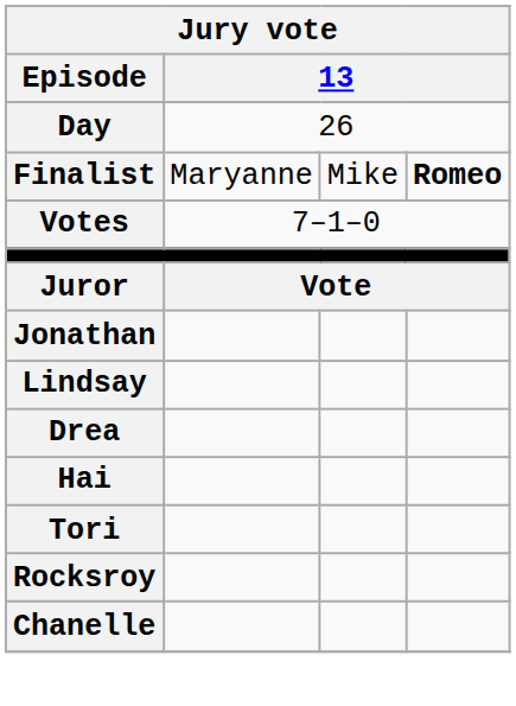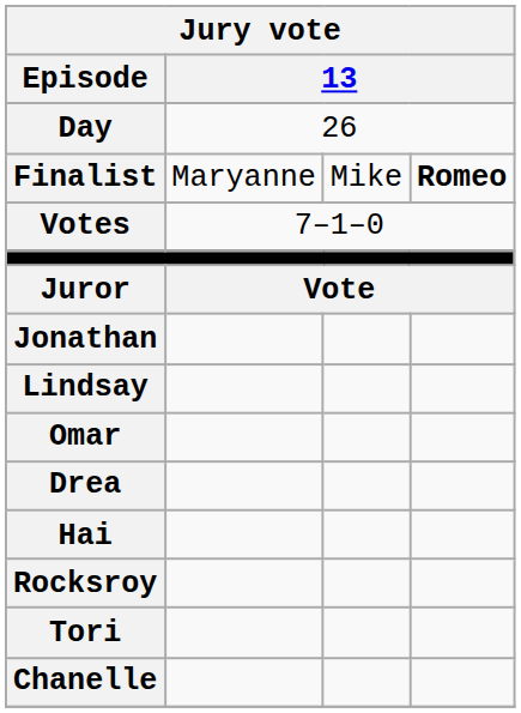 <table class="wikitable nowrap" style="text-align:center; font-size:100%">
 <tr>
 <th colspan="4">Jury vote</th>
 </tr>
 <tr>
 <th>Episode</th>
 <th colspan="3"><a href='#'>13</a></th>
 </tr>
 <tr>
 <th>Day</th>
 <td colspan="3">26</td>
 </tr>
 <tr>
 <th>Finalist</th>
 <td>Maryanne</td>
 <td>Mike</td>
 <td><strong>Romeo</strong></td>
 </tr>
 <tr>
 <th>Votes</th>
 <td colspan="3">7–1–0</td>
 </tr>
 <tr>
 <th colspan="4" style="background:black;"></th>
 </tr>
 <tr>
 <th>Juror</th>
 <th colspan="3">Vote</th>
 </tr>
 <tr>
 <th>Jonathan</th>
 <td></td>
 <td></td>
 <td></td>
 </tr>
 <tr>
 <th>Lindsay</th>
 <td></td>
 <td></td>
 <td></td>
 </tr>
 <tr>
+<th>Omar</th>
+<td></td>
+<td></td>
+<td></td>
+</tr>
+<tr>
 <th>Drea</th>
 <td></td>
 <td></td>
 <td></td>
 </tr>
 <tr>
 <th>Hai</th>
 <td></td>
 <td></td>
 <td></td>
 </tr>
 <tr>
-<th>Tori</th>
+<th>Rocksroy</th>
 <td></td>
 <td></td>
 <td></td>
 </tr>
 <tr>
-<th>Rocksroy</th>
+<th>Tori</th>
 <td></td>
 <td></td>
 <td></td>
 </tr>
 <tr>
 <th>Chanelle</th>
 <td></td>
 <td></td>
 <td></td>
 </tr>
 <tr>
 </tr>
 </table>
